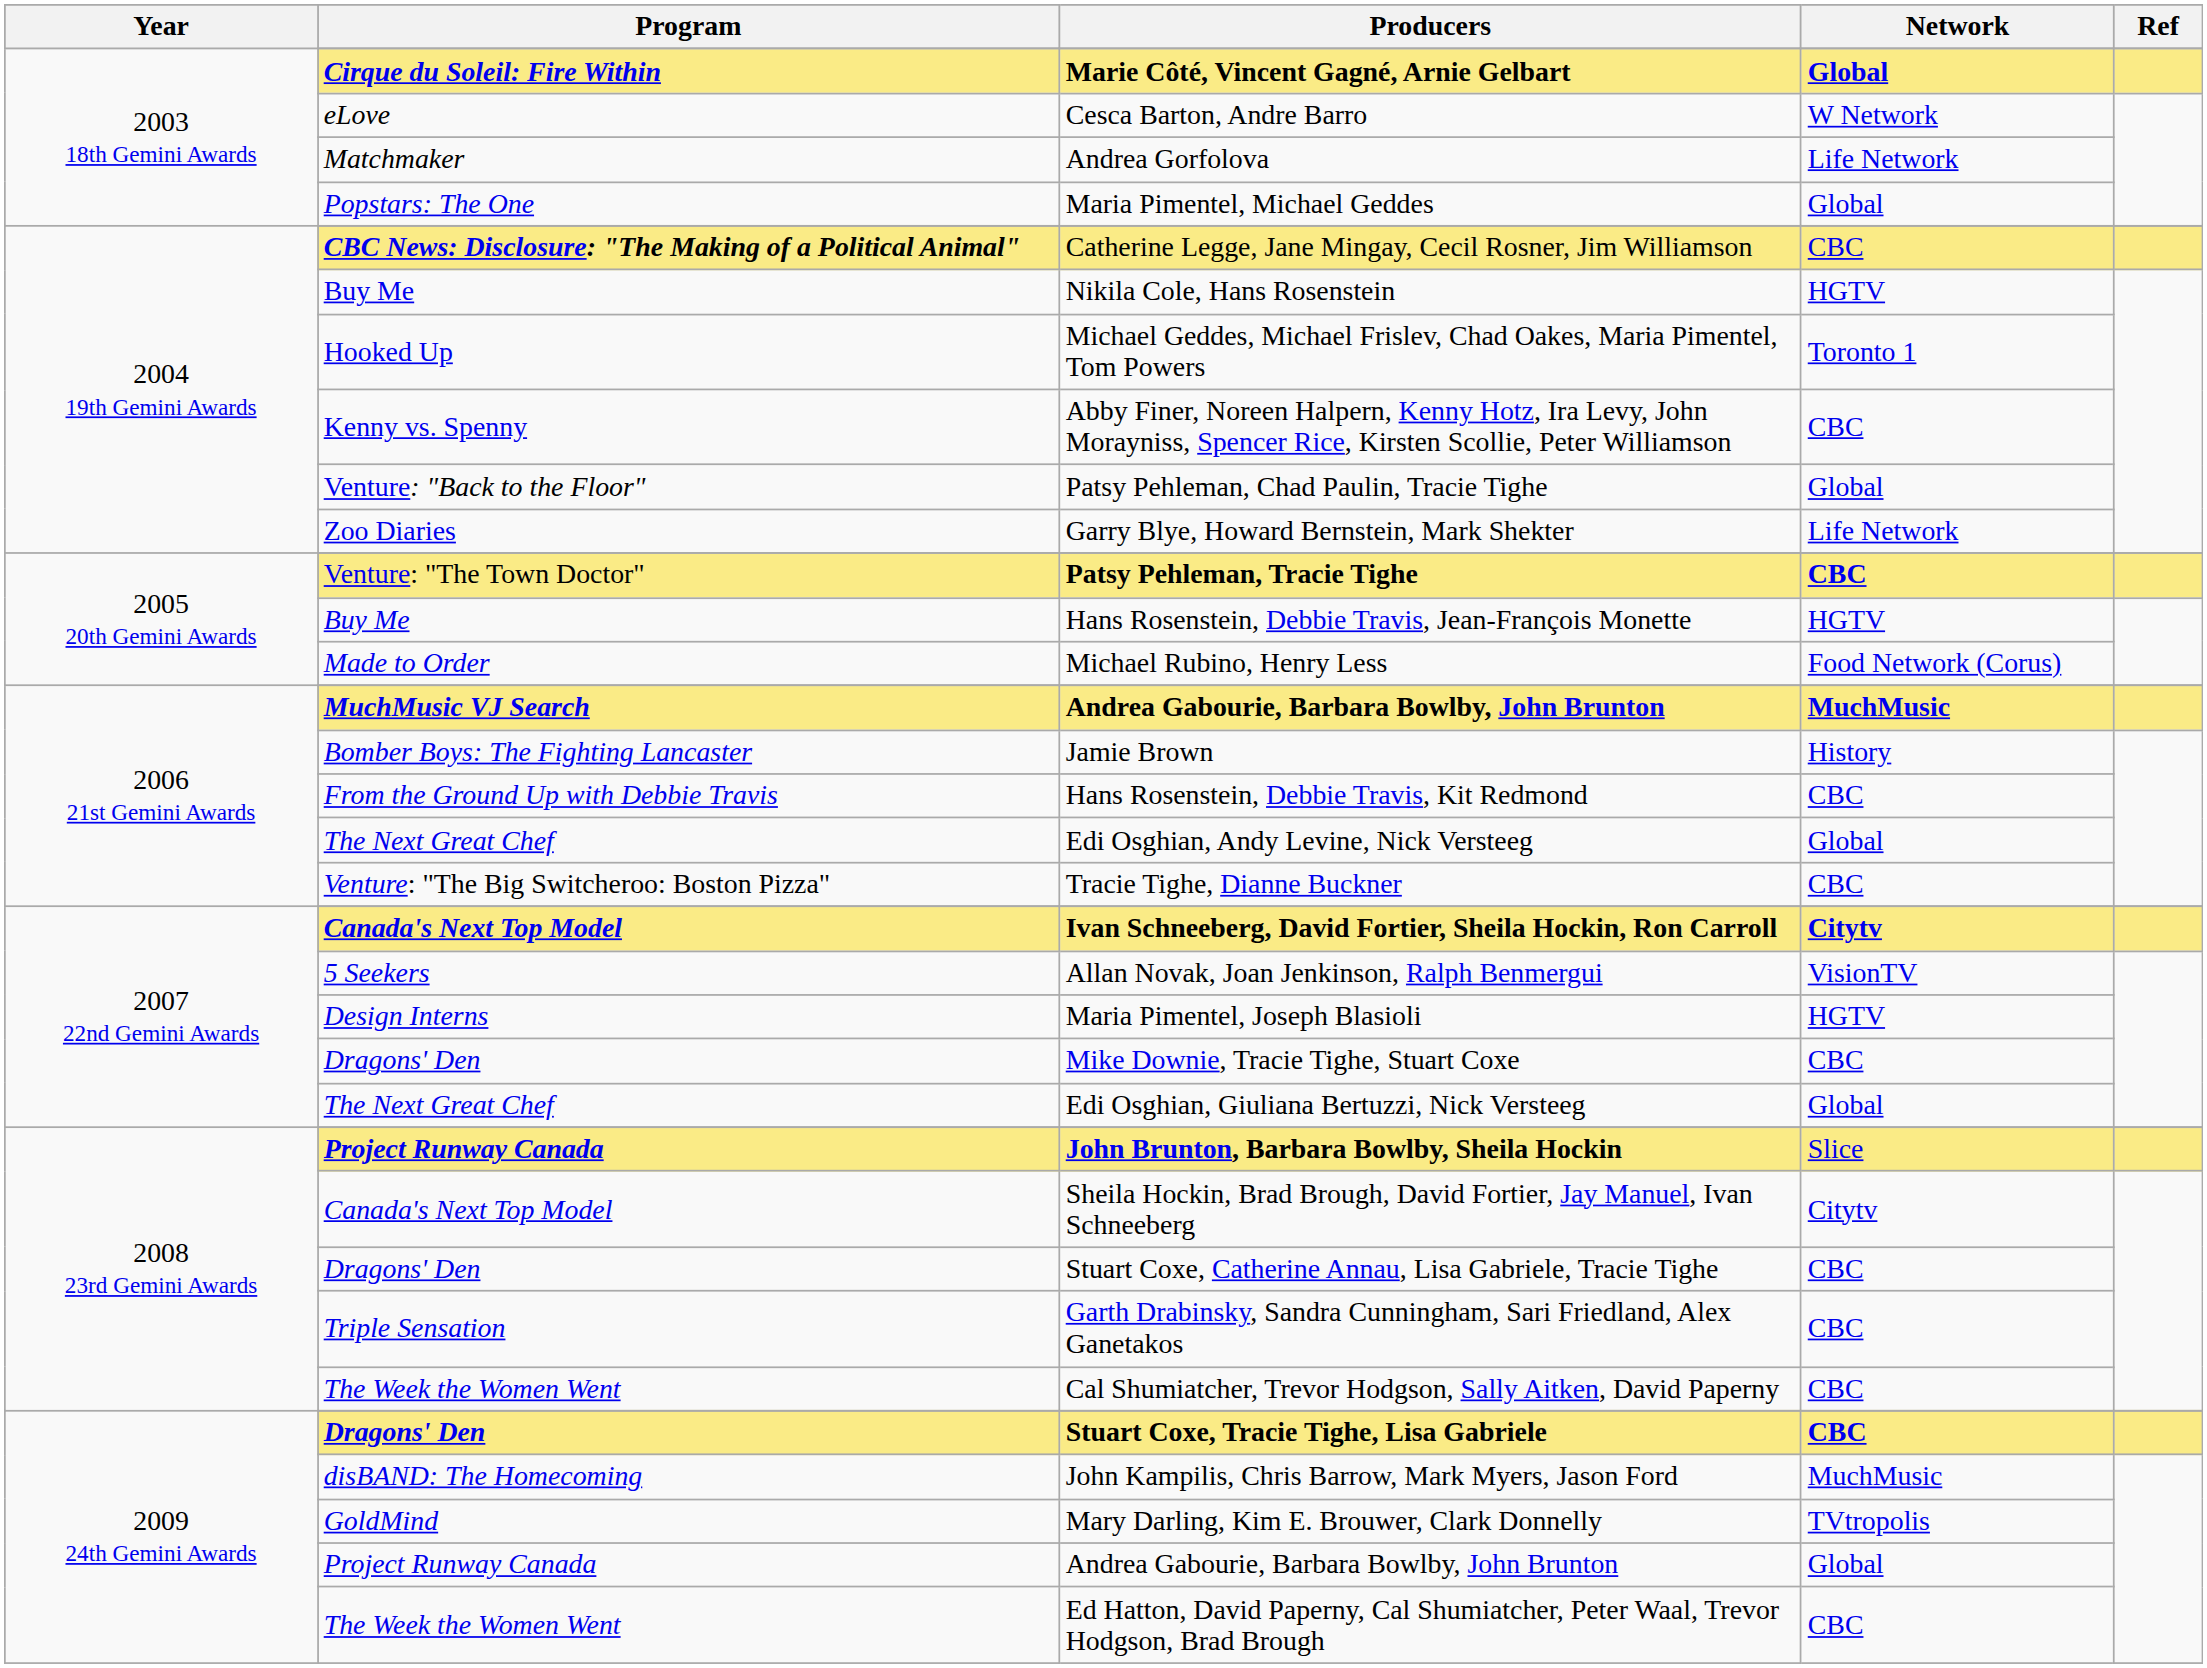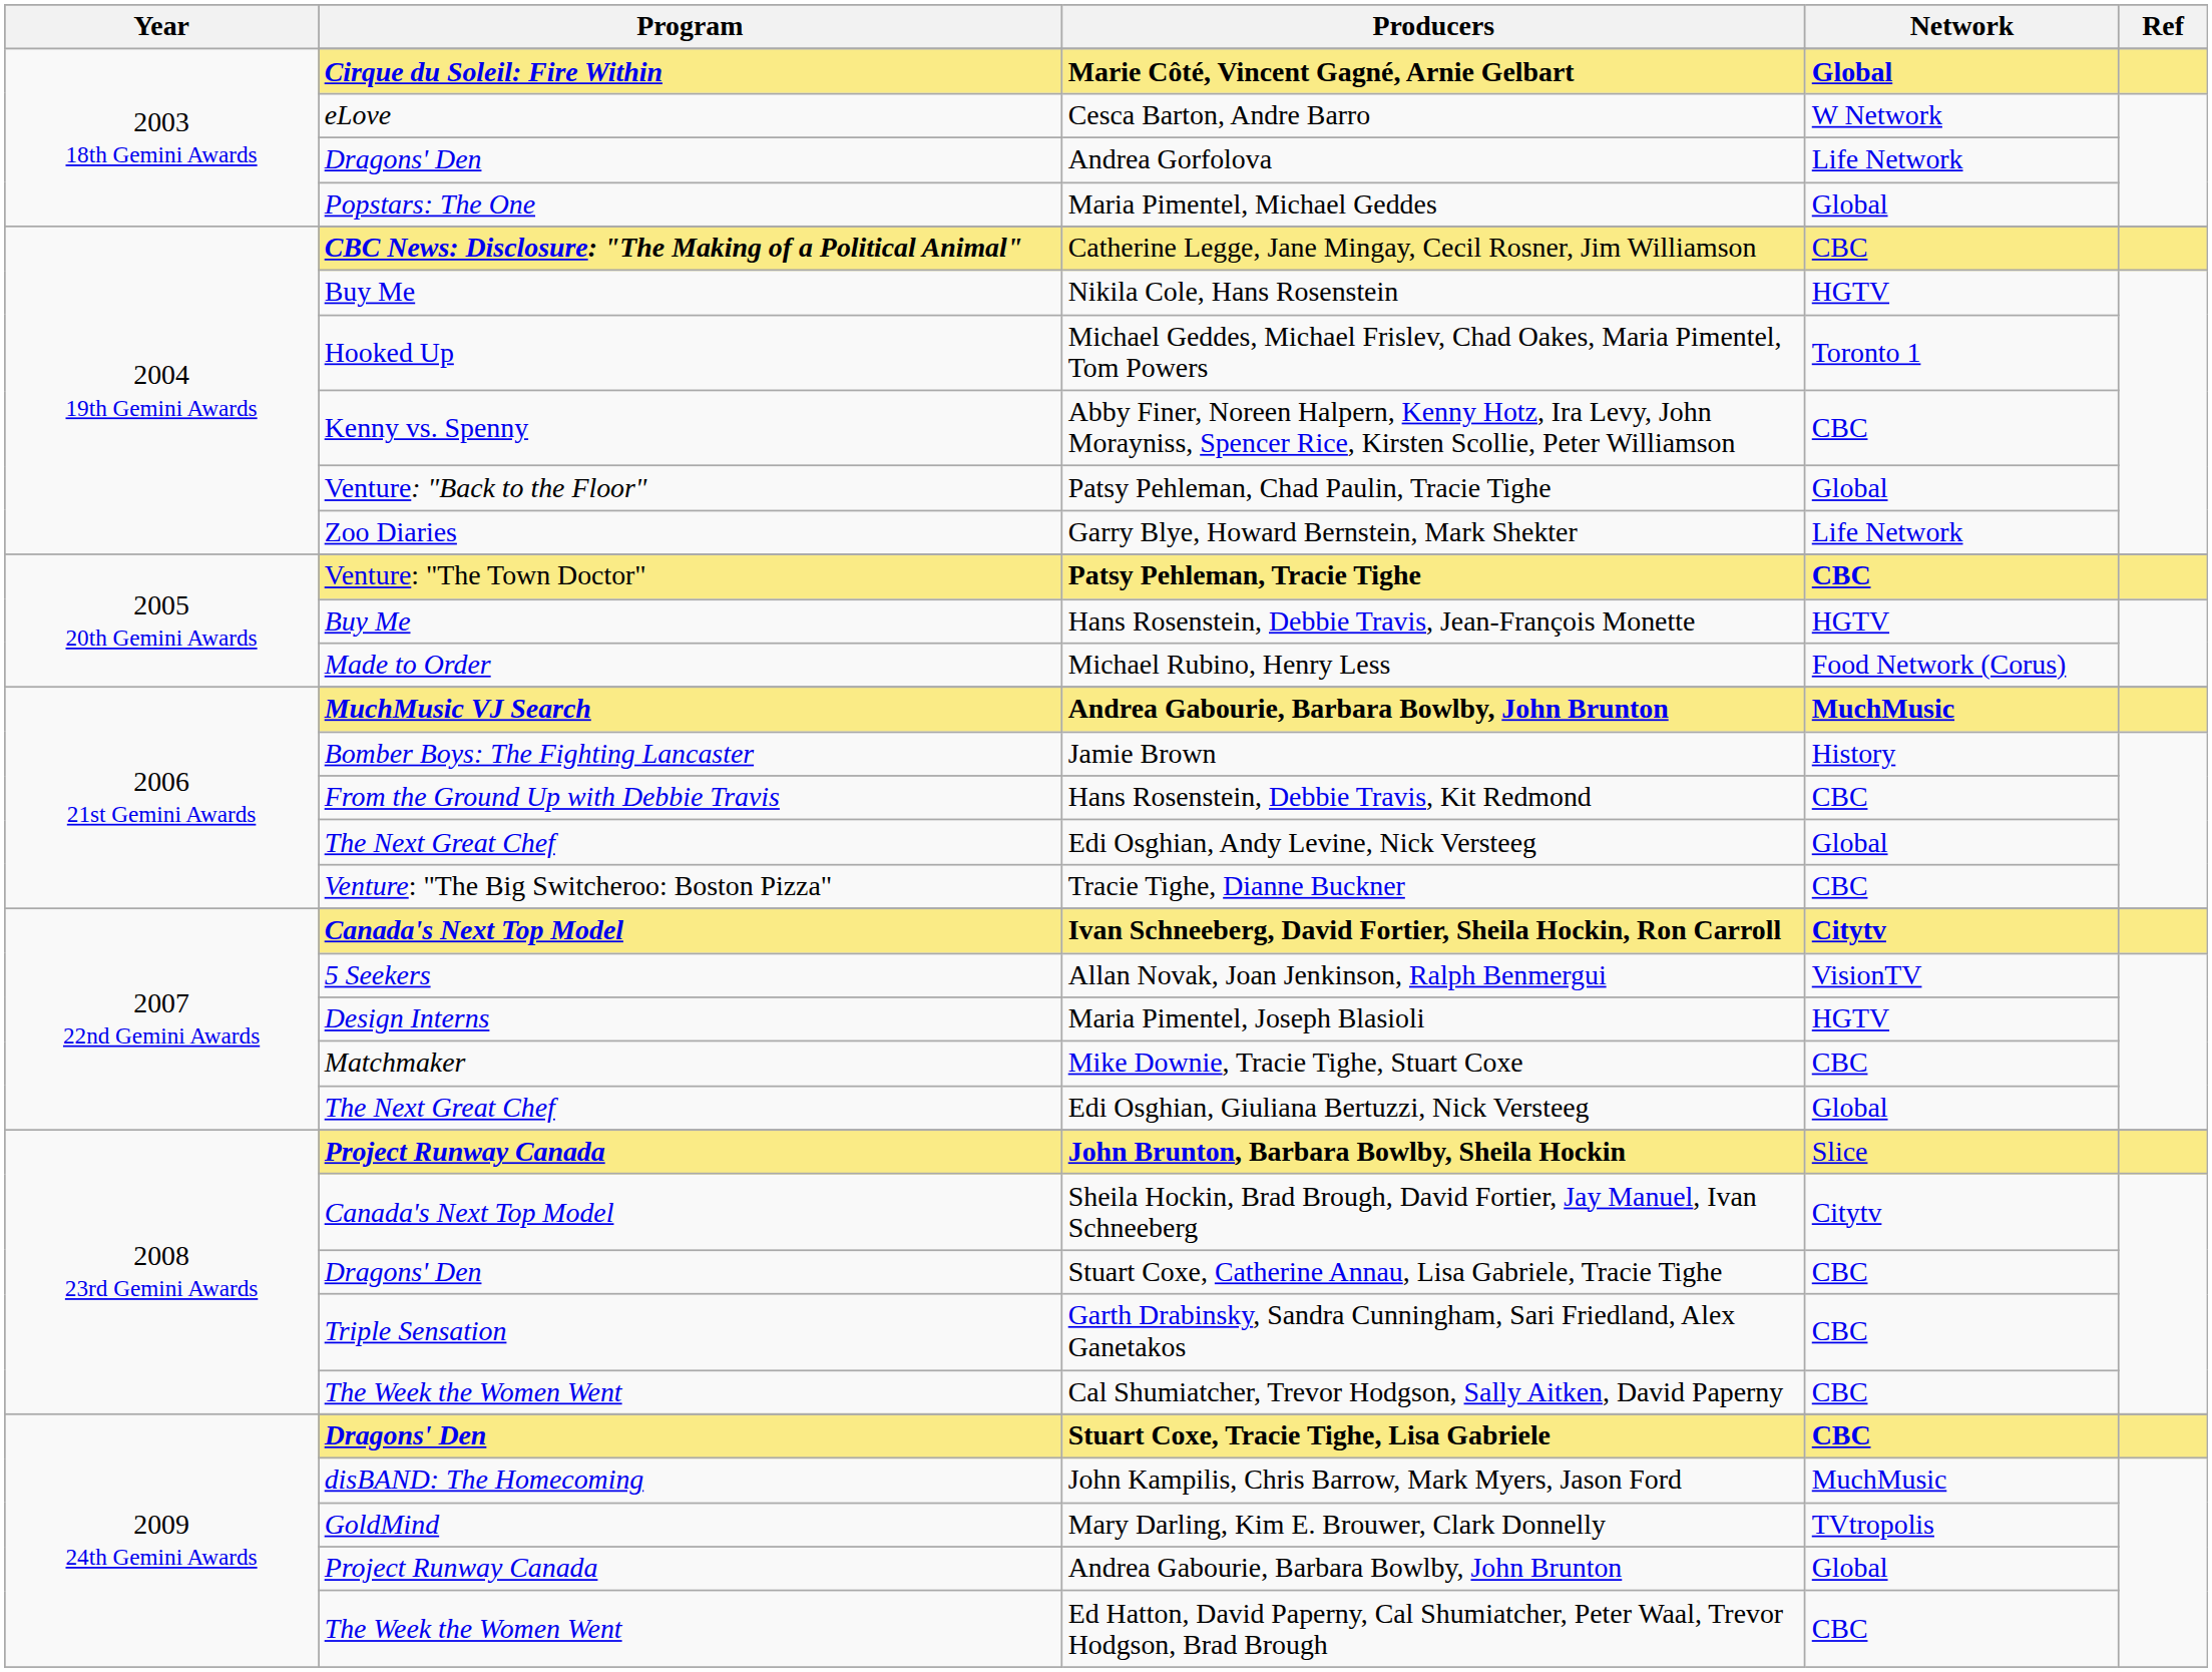 <table class="wikitable" style="width:100%;">
 <tr style="background:#bebebe;">
 <th style="width:8%;">Year</th>
 <th style="width:19%;">Program</th>
 <th style="width:19%;">Producers</th>
 <th style="width:8%;">Network</th>
 <th style="width:2%;">Ref</th>
 </tr>
 <tr>
 <td rowspan="5" align="center">2003 <br> <small><a href='#'>18th Gemini Awards</a></small></td>
 </tr>
 <tr style="background:#FAEB86;">
 <td><strong><em><a href='#'>Cirque du Soleil: Fire Within</a></em></strong></td>
 <td><strong>Marie Côté, Vincent Gagné, Arnie Gelbart</strong></td>
 <td><strong><a href='#'>Global</a></strong></td>
 <td></td>
 </tr>
 <tr>
 <td><em>eLove</em></td>
 <td>Cesca Barton, Andre Barro</td>
 <td><a href='#'>W Network</a></td>
 <td rowspan=3></td>
 </tr>
 <tr>
-<td><em>Matchmaker</em></td>
+<td><em><a href='#'>Dragons' Den</a></em></td>
 <td>Andrea Gorfolova</td>
 <td><a href='#'>Life Network</a></td>
 </tr>
 <tr>
 <td><em><a href='#'>Popstars: The One</a></em></td>
 <td>Maria Pimentel, Michael Geddes</td>
 <td><a href='#'>Global</a></td>
 </tr>
 <tr>
 <td rowspan="7" align="center">2004 <br> <small><a href='#'>19th Gemini Awards</a></small></td>
 </tr>
 <tr style="background:#FAEB86;">
 <td><strong><em><a href='#'>CBC News: Disclosure</a><em>: "The Making of a Political Animal"<strong></td>
 <td></strong>Catherine Legge, Jane Mingay, Cecil Rosner, Jim Williamson<strong></td>
 <td></strong><a href='#'>CBC</a><strong></td>
 <td></td>
 </tr>
 <tr>
 <td></em><a href='#'>Buy Me</a><em></td>
 <td>Nikila Cole, Hans Rosenstein</td>
 <td><a href='#'>HGTV</a></td>
 <td rowspan=5></td>
 </tr>
 <tr>
 <td></em><a href='#'>Hooked Up</a><em></td>
 <td>Michael Geddes, Michael Frislev, Chad Oakes, Maria Pimentel, Tom Powers</td>
 <td><a href='#'>Toronto 1</a></td>
 </tr>
 <tr>
 <td></em><a href='#'>Kenny vs. Spenny</a><em></td>
 <td>Abby Finer, Noreen Halpern, <a href='#'>Kenny Hotz</a>, Ira Levy, John Morayniss, <a href='#'>Spencer Rice</a>, Kirsten Scollie, Peter Williamson</td>
 <td><a href='#'>CBC</a></td>
 </tr>
 <tr>
 <td></em><a href='#'>Venture</a><em>: "Back to the Floor"</td>
 <td>Patsy Pehleman, Chad Paulin, Tracie Tighe</td>
 <td><a href='#'>Global</a></td>
 </tr>
 <tr>
 <td></em><a href='#'>Zoo Diaries</a><em></td>
 <td>Garry Blye, Howard Bernstein, Mark Shekter</td>
 <td><a href='#'>Life Network</a></td>
 </tr>
 <tr>
 <td rowspan="4" align="center">2005 <br> <small><a href='#'>20th Gemini Awards</a></small></td>
 </tr>
 <tr style="background:#FAEB86;">
 <td></em></strong><a href='#'>Venture</a></em>: "The Town Doctor"</strong></td>
 <td><strong>Patsy Pehleman, Tracie Tighe</strong></td>
 <td><strong><a href='#'>CBC</a></strong></td>
 <td></td>
 </tr>
 <tr>
 <td><em><a href='#'>Buy Me</a></em></td>
 <td>Hans Rosenstein, <a href='#'>Debbie Travis</a>, Jean-François Monette</td>
 <td><a href='#'>HGTV</a></td>
 <td rowspan=2></td>
 </tr>
 <tr>
 <td><em><a href='#'>Made to Order</a></em></td>
 <td>Michael Rubino, Henry Less</td>
 <td><a href='#'>Food Network (Corus)</a></td>
 </tr>
 <tr>
 <td rowspan="6" align="center">2006 <br> <small><a href='#'>21st Gemini Awards</a></small></td>
 </tr>
 <tr style="background:#FAEB86;">
 <td><strong><em><a href='#'>MuchMusic VJ Search</a></em></strong></td>
 <td><strong>Andrea Gabourie, Barbara Bowlby, <a href='#'>John Brunton</a></strong></td>
 <td><strong><a href='#'>MuchMusic</a></strong></td>
 <td></td>
 </tr>
 <tr>
 <td><em><a href='#'>Bomber Boys: The Fighting Lancaster</a></em></td>
 <td>Jamie Brown</td>
 <td><a href='#'>History</a></td>
 <td rowspan=4></td>
 </tr>
 <tr>
 <td><em><a href='#'>From the Ground Up with Debbie Travis</a></em></td>
 <td>Hans Rosenstein, <a href='#'>Debbie Travis</a>, Kit Redmond</td>
 <td><a href='#'>CBC</a></td>
 </tr>
 <tr>
 <td><em><a href='#'>The Next Great Chef</a></em></td>
 <td>Edi Osghian, Andy Levine, Nick Versteeg</td>
 <td><a href='#'>Global</a></td>
 </tr>
 <tr>
 <td><em><a href='#'>Venture</a></em>: "The Big Switcheroo: Boston Pizza"</td>
 <td>Tracie Tighe, <a href='#'>Dianne Buckner</a></td>
 <td><a href='#'>CBC</a></td>
 </tr>
 <tr>
 <td rowspan="6" align="center">2007 <br> <small><a href='#'>22nd Gemini Awards</a></small></td>
 </tr>
 <tr style="background:#FAEB86;">
 <td><strong><em><a href='#'>Canada's Next Top Model</a></em></strong></td>
 <td><strong>Ivan Schneeberg, David Fortier, Sheila Hockin, Ron Carroll</strong></td>
 <td><strong><a href='#'>Citytv</a></strong></td>
 <td></td>
 </tr>
 <tr>
 <td><em><a href='#'>5 Seekers</a></em></td>
 <td>Allan Novak, Joan Jenkinson, <a href='#'>Ralph Benmergui</a></td>
 <td><a href='#'>VisionTV</a></td>
 <td rowspan=4></td>
 </tr>
 <tr>
 <td><em><a href='#'>Design Interns</a></em></td>
 <td>Maria Pimentel, Joseph Blasioli</td>
 <td><a href='#'>HGTV</a></td>
 </tr>
 <tr>
-<td><em><a href='#'>Dragons' Den</a></em></td>
+<td><em>Matchmaker</em></td>
 <td><a href='#'>Mike Downie</a>, Tracie Tighe, Stuart Coxe</td>
 <td><a href='#'>CBC</a></td>
 </tr>
 <tr>
 <td><em><a href='#'>The Next Great Chef</a></em></td>
 <td>Edi Osghian, Giuliana Bertuzzi, Nick Versteeg</td>
 <td><a href='#'>Global</a></td>
 </tr>
 <tr>
 <td rowspan="6" align="center">2008 <br> <small><a href='#'>23rd Gemini Awards</a></small></td>
 </tr>
 <tr style="background:#FAEB86;">
 <td><strong><em><a href='#'>Project Runway Canada</a></em></strong></td>
 <td><strong><a href='#'>John Brunton</a>, Barbara Bowlby, Sheila Hockin</strong></td>
 <td><a href='#'>Slice</a></td>
 <td></td>
 </tr>
 <tr>
 <td><em><a href='#'>Canada's Next Top Model</a></em></td>
 <td>Sheila Hockin, Brad Brough, David Fortier, <a href='#'>Jay Manuel</a>, Ivan Schneeberg</td>
 <td><a href='#'>Citytv</a></td>
 <td rowspan=4></td>
 </tr>
 <tr>
 <td><em><a href='#'>Dragons' Den</a></em></td>
 <td>Stuart Coxe, <a href='#'>Catherine Annau</a>, Lisa Gabriele, Tracie Tighe</td>
 <td><a href='#'>CBC</a></td>
 </tr>
 <tr>
 <td><em><a href='#'>Triple Sensation</a></em></td>
 <td><a href='#'>Garth Drabinsky</a>, Sandra Cunningham, Sari Friedland, Alex Ganetakos</td>
 <td><a href='#'>CBC</a></td>
 </tr>
 <tr>
 <td><em><a href='#'>The Week the Women Went</a></em></td>
 <td>Cal Shumiatcher, Trevor Hodgson, <a href='#'>Sally Aitken</a>, David Paperny</td>
 <td><a href='#'>CBC</a></td>
 </tr>
 <tr>
 <td rowspan="6" align="center">2009 <br> <small><a href='#'>24th Gemini Awards</a></small></td>
 </tr>
 <tr style="background:#FAEB86;">
 <td><strong><em><a href='#'>Dragons' Den</a></em></strong></td>
 <td><strong>Stuart Coxe, Tracie Tighe, Lisa Gabriele</strong></td>
 <td><strong><a href='#'>CBC</a></strong></td>
 <td></td>
 </tr>
 <tr>
 <td><em><a href='#'>disBAND: The Homecoming</a></em></td>
 <td>John Kampilis, Chris Barrow, Mark Myers, Jason Ford</td>
 <td><a href='#'>MuchMusic</a></td>
 <td rowspan=4></td>
 </tr>
 <tr>
 <td><em><a href='#'>GoldMind</a></em></td>
 <td>Mary Darling, Kim E. Brouwer, Clark Donnelly</td>
 <td><a href='#'>TVtropolis</a></td>
 </tr>
 <tr>
 <td><em><a href='#'>Project Runway Canada</a></em></td>
 <td>Andrea Gabourie, Barbara Bowlby, <a href='#'>John Brunton</a></td>
 <td><a href='#'>Global</a></td>
 </tr>
 <tr>
 <td><em><a href='#'>The Week the Women Went</a></em></td>
 <td>Ed Hatton, David Paperny, Cal Shumiatcher, Peter Waal, Trevor Hodgson, Brad Brough</td>
 <td><a href='#'>CBC</a></td>
 </tr>
 </table>
